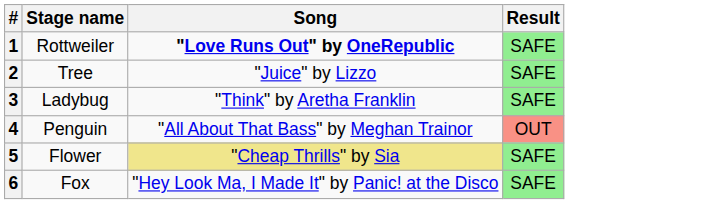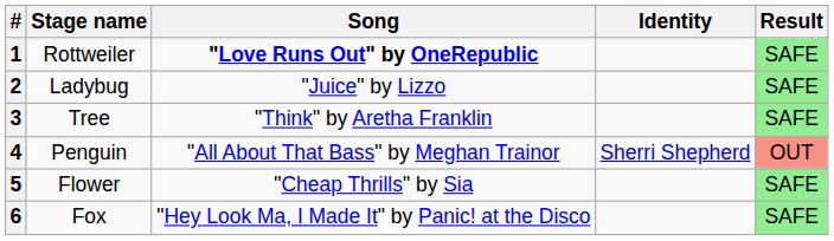 <table class="wikitable plainrowheaders" style="text-align: center;">
 <tr>
 <th>#</th>
 <th>Stage name</th>
 <th>Song</th>
+<th>Identity</th>
 <th>Result</th>
 </tr>
 <tr>
 <th>1</th>
 <td>Rottweiler</td>
 <td><strong>"<a href='#'>Love Runs Out</a>" by <a href='#'>OneRepublic</a></strong></td>
+<td></td>
 <td bgcolor=lightgreen>SAFE</td>
 </tr>
 <tr>
 <th>2</th>
-<td>Tree</td>
+<td>Ladybug</td>
 <td>"<a href='#'>Juice</a>" by <a href='#'>Lizzo</a></td>
+<td></td>
 <td bgcolor=lightgreen>SAFE</td>
 </tr>
 <tr>
 <th>3</th>
-<td>Ladybug</td>
+<td>Tree</td>
 <td>"<a href='#'>Think</a>" by <a href='#'>Aretha Franklin</a></td>
+<td></td>
 <td bgcolor=lightgreen>SAFE</td>
 </tr>
 <tr>
 <th>4</th>
 <td>Penguin</td>
 <td>"<a href='#'>All About That Bass</a>" by <a href='#'>Meghan Trainor</a></td>
+<td><a href='#'>Sherri Shepherd</a></td>
 <td bgcolor=#F99185>OUT</td>
 </tr>
 <tr>
 <th>5</th>
 <td>Flower</td>
-<td style="background: khaki;">"<a href='#'>Cheap Thrills</a>" by <a href='#'>Sia</a></td>
+<td>"<a href='#'>Cheap Thrills</a>" by <a href='#'>Sia</a></td>
+<td></td>
 <td bgcolor=lightgreen>SAFE</td>
 </tr>
 <tr>
 <th>6</th>
 <td>Fox</td>
 <td>"<a href='#'>Hey Look Ma, I Made It</a>" by <a href='#'>Panic! at the Disco</a></td>
+<td></td>
 <td bgcolor=lightgreen>SAFE</td>
 </tr>
 </table>
